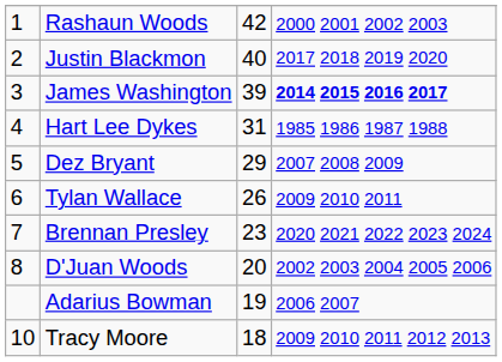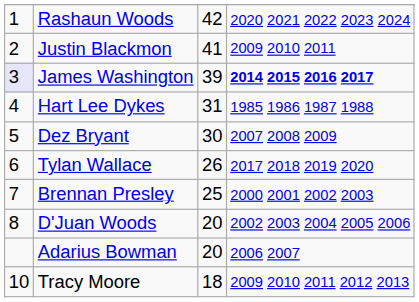 <table class="wikitable">
 <tr>
 </tr>
 <tr>
 <td>1</td>
 <td><a href='#'>Rashaun Woods</a></td>
 <td>42</td>
-<td style="font-size:80%;"><a href='#'>2000</a> <a href='#'>2001</a> <a href='#'>2002</a> <a href='#'>2003</a></td>
+<td style="font-size:80%;"><a href='#'>2020</a> <a href='#'>2021</a> <a href='#'>2022</a> <a href='#'>2023</a> <a href='#'>2024</a></td>
 </tr>
 <tr>
 <td>2</td>
 <td><a href='#'>Justin Blackmon</a></td>
-<td>40</td>
-<td style="font-size:80%;"><a href='#'>2017</a> <a href='#'>2018</a> <a href='#'>2019</a> <a href='#'>2020</a></td>
+<td>41</td>
+<td style="font-size:80%;"><a href='#'>2009</a> <a href='#'>2010</a> <a href='#'>2011</a></td>
 </tr>
 <tr>
-<td>3</td>
+<td style="background: lavender;">3</td>
 <td><a href='#'>James Washington</a></td>
 <td>39</td>
 <td style="font-size:80%;"><strong><a href='#'>2014</a> <a href='#'>2015</a> <a href='#'>2016</a> <a href='#'>2017</a></strong></td>
 </tr>
 <tr>
 <td>4</td>
 <td><a href='#'>Hart Lee Dykes</a></td>
 <td>31</td>
 <td style="font-size:80%;"><a href='#'>1985</a> <a href='#'>1986</a> <a href='#'>1987</a> <a href='#'>1988</a></td>
 </tr>
 <tr>
 <td>5</td>
 <td><a href='#'>Dez Bryant</a></td>
-<td>29</td>
+<td>30</td>
 <td style="font-size:80%;"><a href='#'>2007</a> <a href='#'>2008</a> <a href='#'>2009</a></td>
 </tr>
 <tr>
 <td>6</td>
 <td><a href='#'>Tylan Wallace</a></td>
 <td>26</td>
-<td style="font-size:80%;"><a href='#'>2009</a> <a href='#'>2010</a> <a href='#'>2011</a></td>
+<td style="font-size:80%;"><a href='#'>2017</a> <a href='#'>2018</a> <a href='#'>2019</a> <a href='#'>2020</a></td>
 </tr>
 <tr>
 <td>7</td>
 <td><a href='#'>Brennan Presley</a></td>
-<td>23</td>
-<td style="font-size:80%;"><a href='#'>2020</a> <a href='#'>2021</a> <a href='#'>2022</a> <a href='#'>2023</a> <a href='#'>2024</a></td>
+<td>25</td>
+<td style="font-size:80%;"><a href='#'>2000</a> <a href='#'>2001</a> <a href='#'>2002</a> <a href='#'>2003</a></td>
 </tr>
 <tr>
 <td>8</td>
 <td><a href='#'>D'Juan Woods</a></td>
 <td>20</td>
 <td style="font-size:80%;"><a href='#'>2002</a> <a href='#'>2003</a> <a href='#'>2004</a> <a href='#'>2005</a> <a href='#'>2006</a></td>
 </tr>
 <tr>
 <td></td>
 <td><a href='#'>Adarius Bowman</a></td>
-<td>19</td>
+<td>20</td>
 <td style="font-size:80%;"><a href='#'>2006</a> <a href='#'>2007</a></td>
 </tr>
 <tr>
 <td>10</td>
 <td>Tracy Moore</td>
 <td>18</td>
 <td style="font-size:80%;"><a href='#'>2009</a> <a href='#'>2010</a> <a href='#'>2011</a> <a href='#'>2012</a> <a href='#'>2013</a></td>
 </tr>
 </table>
